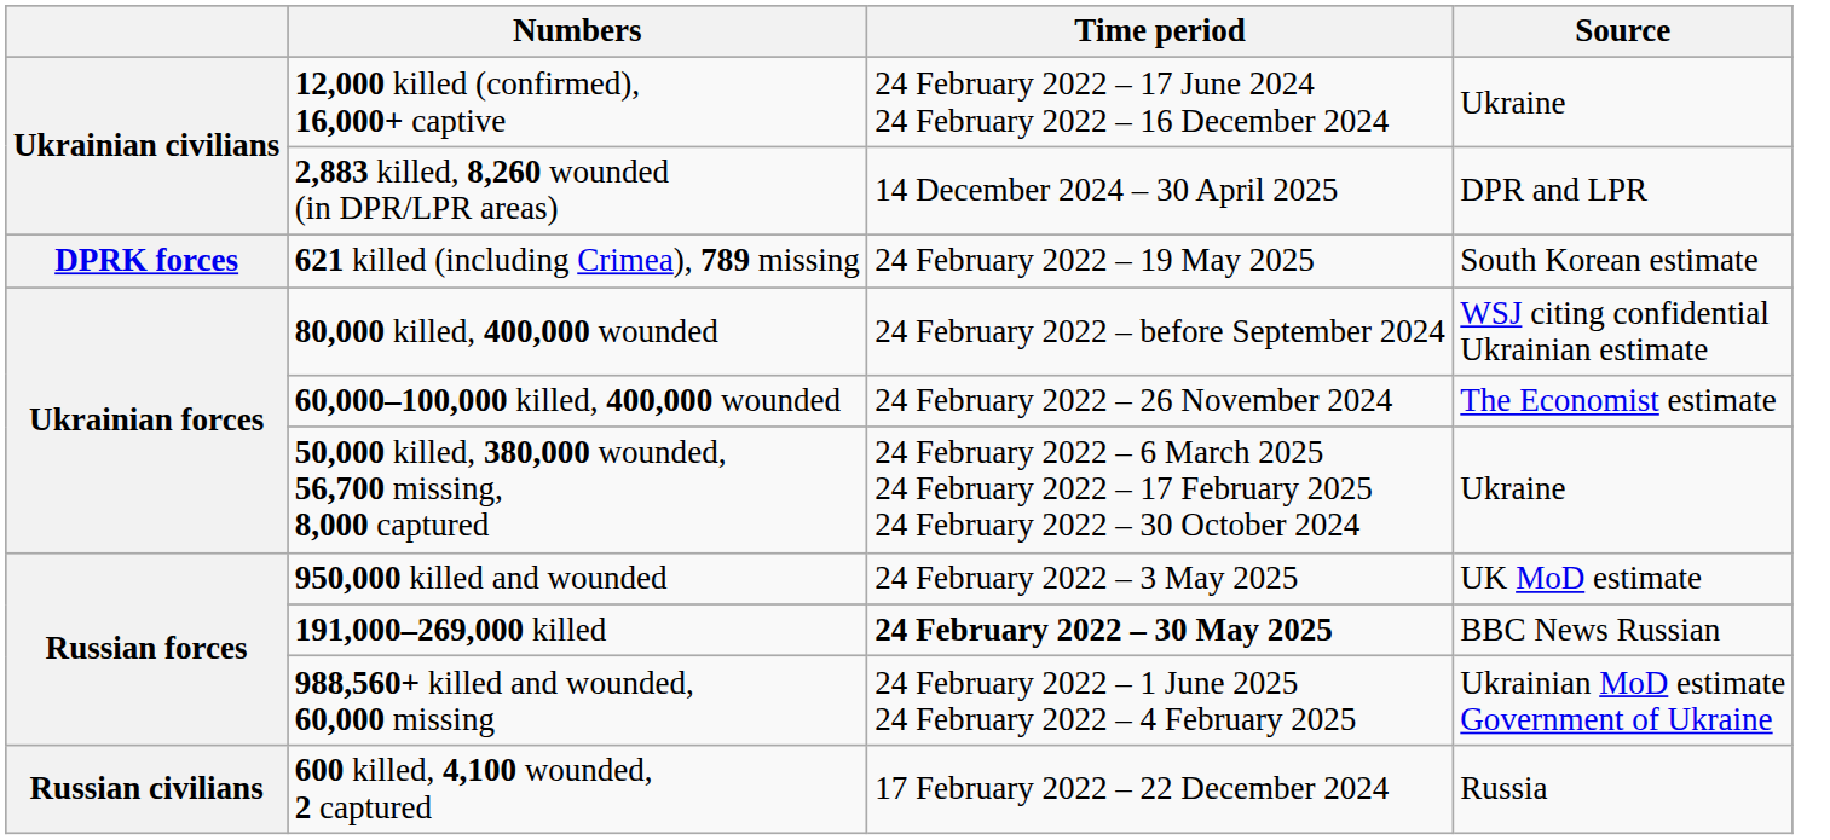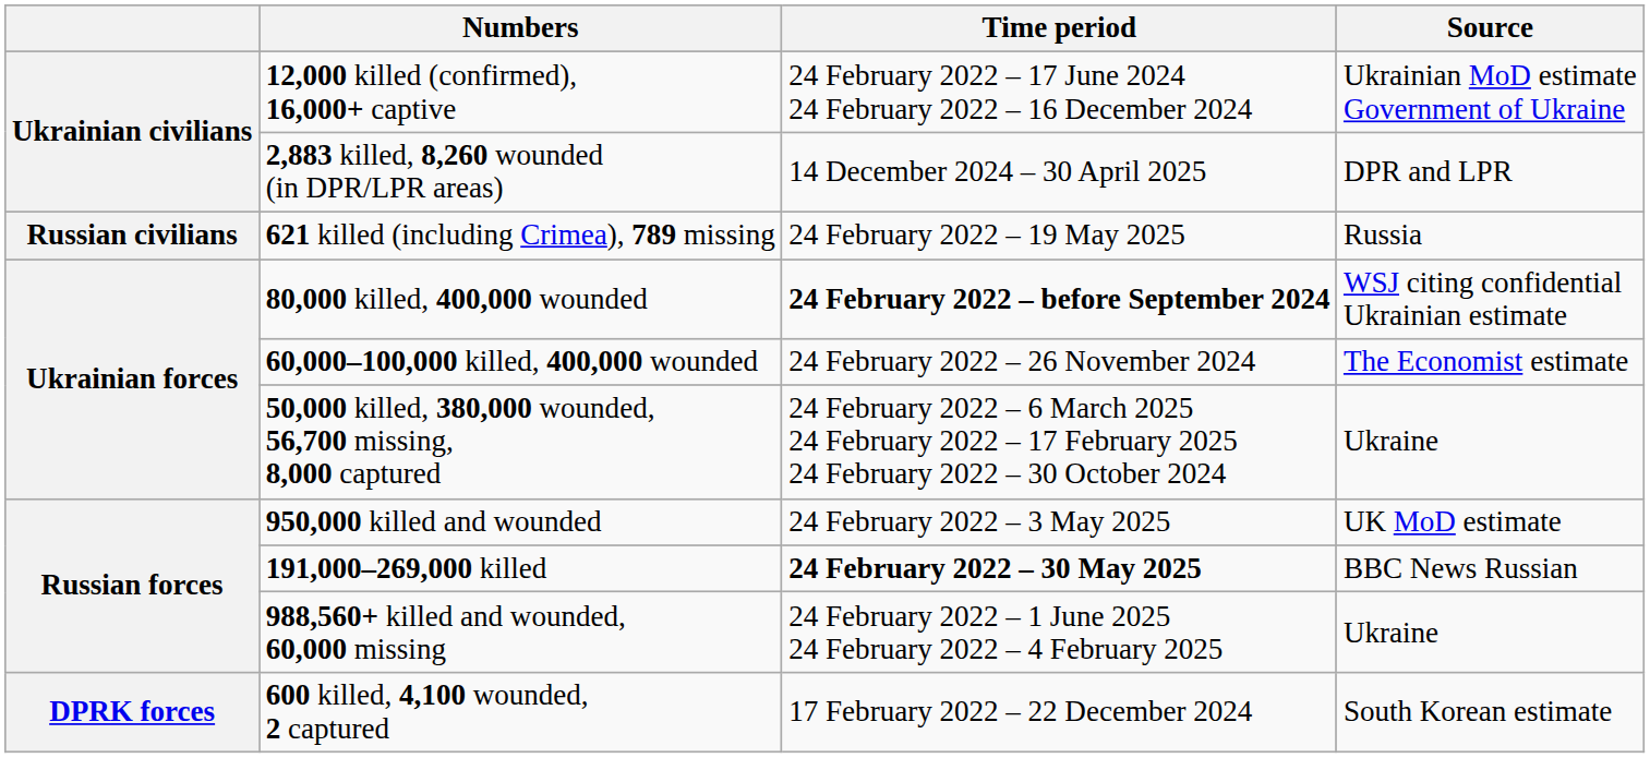 <table class="wikitable plainrowheaders">
 <tr>
 <th scope="col"></th>
 <th scope="col">Numbers</th>
 <th scope="col">Time period</th>
 <th scope="col">Source</th>
 </tr>
 <tr>
 <th rowspan="2">Ukrainian civilians</th>
 <td><strong>12,000</strong> killed (confirmed),<br><strong>16,000+</strong> captive</td>
 <td>24 February 2022 – 17 June 2024<br>24 February 2022 – 16 December 2024</td>
-<td>Ukraine</td>
+<td>Ukrainian <a href='#'>MoD</a> estimate<br><a href='#'>Government of Ukraine</a></td>
 </tr>
 <tr>
 <td><strong>2,883</strong> killed, <strong>8,260</strong> wounded<br>(in DPR/LPR areas)</td>
 <td>14 December 2024 – 30 April 2025</td>
 <td>DPR and LPR</td>
 </tr>
 <tr>
-<th scope="row"><strong><a href='#'>DPRK forces</a></strong></th>
+<th scope="row"><strong>Russian civilians</strong></th>
 <td><strong>621</strong> killed (including <a href='#'>Crimea</a>), <strong>789</strong> missing</td>
 <td>24 February 2022 – 19 May 2025</td>
-<td>South Korean estimate</td>
+<td>Russia</td>
 </tr>
 <tr>
 <th rowspan="3" scope="row"><strong>Ukrainian forces</strong></th>
 <td><strong>80,000</strong> killed, <strong>400,000</strong> wounded</td>
-<td>24 February 2022 – before September 2024</td>
+<td><strong>24 February 2022 – before September 2024</strong></td>
 <td><a href='#'>WSJ</a> citing confidential<br>Ukrainian estimate</td>
 </tr>
 <tr>
 <td><strong>60,000–100,000</strong> killed, <strong>400,000</strong> wounded</td>
 <td>24 February 2022 – 26 November 2024</td>
 <td><a href='#'>The Economist</a> estimate</td>
 </tr>
 <tr>
 <td><strong>50,000</strong> killed, <strong>380,000</strong> wounded,<br><strong>56,700</strong> missing,<br><strong>8,000</strong> captured</td>
 <td>24 February 2022 – 6 March 2025<br>24 February 2022 – 17 February 2025<br>24 February 2022 – 30 October 2024</td>
 <td>Ukraine</td>
 </tr>
 <tr>
 <th rowspan="3" scope="row"><strong>Russian forces</strong></th>
 <td><strong>950,000</strong> killed and wounded</td>
 <td>24 February 2022 – 3 May 2025</td>
 <td>UK <a href='#'>MoD</a> estimate</td>
 </tr>
 <tr>
 <td><strong>191,000–269,000</strong> killed</td>
 <td><strong>24 February 2022 – 30 May 2025</strong></td>
 <td>BBC News Russian</td>
 </tr>
 <tr>
 <td><strong>988,560+</strong> killed and wounded,<br><strong>60,000</strong> missing</td>
 <td>24 February 2022 – 1 June 2025<br>24 February 2022 – 4 February 2025</td>
-<td>Ukrainian <a href='#'>MoD</a> estimate<br><a href='#'>Government of Ukraine</a></td>
+<td>Ukraine</td>
 </tr>
 <tr>
-<th scope="row"><strong>Russian civilians</strong></th>
+<th scope="row"><strong><a href='#'>DPRK forces</a></strong></th>
 <td><strong>600</strong> killed, <strong>4,100</strong> wounded,<br><strong>2</strong> captured</td>
 <td>17 February 2022 – 22 December 2024</td>
-<td>Russia</td>
+<td>South Korean estimate</td>
 </tr>
 </table>
